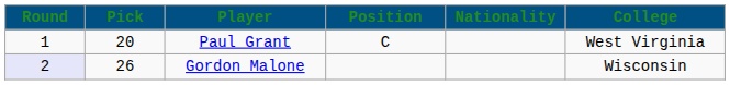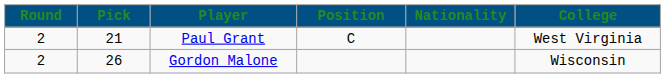 <table class="wikitable sortable sortable">
 <tr>
 <th style="background:#005083; color:#228B22" width="10%">Round</th>
 <th style="background:#005083; color:#228B22" width="10%">Pick</th>
 <th style="background:#005083; color:#228B22" width="20%">Player</th>
 <th style="background:#005083; color:#228B22" width="15%">Position</th>
 <th style="background:#005083; color:#228B22" width="15%">Nationality</th>
 <th style="background:#005083; color:#228B22" width="20%">College</th>
 </tr>
 <tr style="text-align: center">
-<td>1</td>
-<td>20</td>
+<td>2</td>
+<td>21</td>
 <td><a href='#'>Paul Grant</a></td>
 <td>C</td>
 <td></td>
 <td>West Virginia</td>
 </tr>
 <tr style="text-align: center">
-<td style="background: lavender;">2</td>
+<td>2</td>
 <td>26</td>
 <td><a href='#'>Gordon Malone</a></td>
 <td></td>
 <td></td>
 <td>Wisconsin</td>
 </tr>
 </table>
